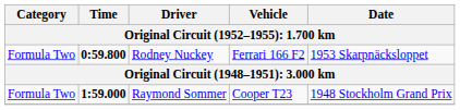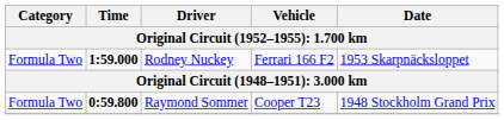 <table class="wikitable">
 <tr>
 <th>Category</th>
 <th>Time</th>
 <th>Driver</th>
 <th>Vehicle</th>
 <th>Date</th>
 </tr>
 <tr>
 <th colspan=6>Original Circuit (1952–1955): 1.700 km</th>
 </tr>
 <tr>
 <td><a href='#'>Formula Two</a></td>
-<td><strong>0:59.800</strong></td>
+<td><strong>1:59.000</strong></td>
 <td><a href='#'>Rodney Nuckey</a></td>
 <td><a href='#'>Ferrari 166 F2</a></td>
 <td><a href='#'>1953 Skarpnäcksloppet</a></td>
 </tr>
 <tr>
 <th colspan=6>Original Circuit (1948–1951): 3.000 km</th>
 </tr>
 <tr>
 <td><a href='#'>Formula Two</a></td>
-<td><strong>1:59.000</strong></td>
+<td><strong>0:59.800</strong></td>
 <td><a href='#'>Raymond Sommer</a></td>
 <td><a href='#'>Cooper T23</a></td>
 <td><a href='#'>1948 Stockholm Grand Prix</a></td>
 </tr>
 <tr>
 </tr>
 </table>
